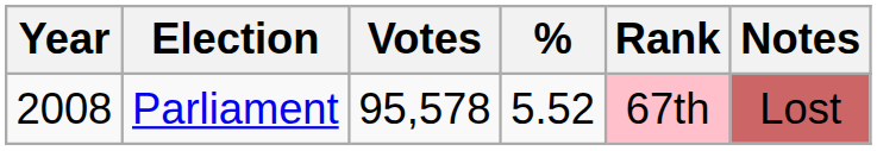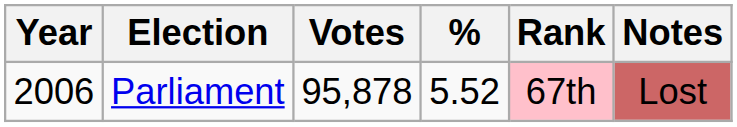 <table class="wikitable" style="text-align:center;">
 <tr>
 <th>Year</th>
 <th>Election</th>
 <th>Votes</th>
 <th>%</th>
 <th>Rank</th>
 <th>Notes</th>
 </tr>
 <tr>
-<td>2008</td>
+<td>2006</td>
 <td><a href='#'>Parliament</a></td>
-<td>95,578</td>
+<td>95,878</td>
 <td>5.52</td>
 <td style="background: pink;">67th</td>
 <td style="background-color:#C66">Lost</td>
 </tr>
 </table>
